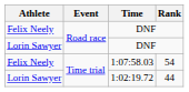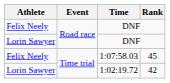 <table class=wikitable style="font-size:90%;">
 <tr>
 <th>Athlete</th>
 <th>Event</th>
 <th>Time</th>
 <th>Rank</th>
 </tr>
 <tr align=center>
 <td align=left><a href='#'>Felix Neely</a></td>
 <td align=left rowspan=2><a href='#'>Road race</a></td>
 <td colspan=2>DNF</td>
 </tr>
 <tr align=center>
 <td align=left><a href='#'>Lorin Sawyer</a></td>
 <td colspan=2>DNF</td>
 </tr>
 <tr align=center>
 <td align=left><a href='#'>Felix Neely</a></td>
 <td align=left rowspan=2><a href='#'>Time trial</a></td>
 <td>1:07:58.03</td>
-<td>54</td>
+<td>45</td>
 </tr>
 <tr align=center>
 <td align=left><a href='#'>Lorin Sawyer</a></td>
 <td>1:02:19.72</td>
-<td>44</td>
+<td>42</td>
 </tr>
 </table>
